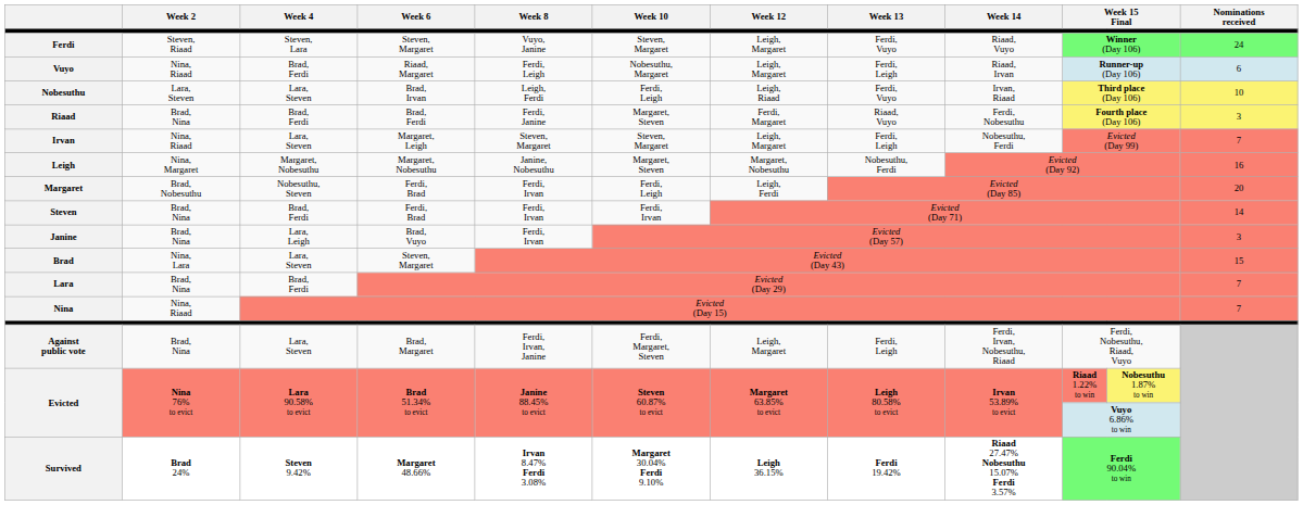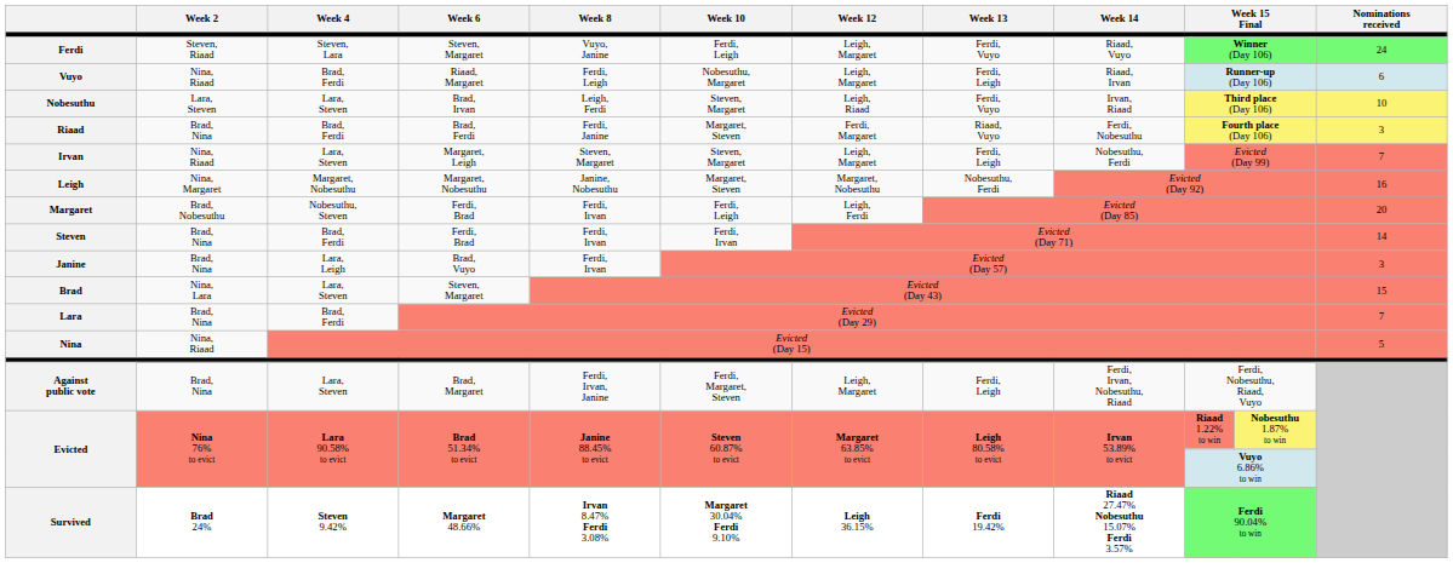 <table class="wikitable" style="text-align:center; width:100%; font-size:90%; line-height:15px;">
 <tr>
 <th style="width:9%"></th>
 <th style="width:9%">Week 2</th>
 <th style="width:9%">Week 4</th>
 <th style="width:9%">Week 6</th>
 <th style="width:9%">Week 8</th>
 <th style="width:9%">Week 10</th>
 <th style="width:9%">Week 12</th>
 <th style="width:9%">Week 13</th>
 <th style="width:9%">Week 14</th>
 <th style="width:9%" colspan="2">Week 15<br>Final</th>
 <th style="width:9%">Nominations<br>received</th>
 </tr>
 <tr>
 <th style="background:#000" colspan="12"></th>
 </tr>
 <tr>
 <th>Ferdi</th>
 <td>Steven,<br>Riaad</td>
 <td>Steven,<br>Lara</td>
 <td>Steven,<br>Margaret</td>
 <td>Vuyo,<br>Janine</td>
-<td>Steven,<br>Margaret</td>
+<td>Ferdi,<br>Leigh</td>
 <td>Leigh,<br>Margaret</td>
 <td>Ferdi,<br>Vuyo</td>
 <td>Riaad,<br>Vuyo</td>
 <td style="background:#73FB76" colspan="2"><strong>Winner</strong><br>(Day 106)</td>
 <td style="background:#73FB76">24</td>
 </tr>
 <tr>
 <th>Vuyo</th>
 <td>Nina,<br>Riaad</td>
 <td>Brad,<br>Ferdi</td>
 <td>Riaad,<br>Margaret</td>
 <td>Ferdi,<br>Leigh</td>
 <td>Nobesuthu,<br>Margaret</td>
 <td>Leigh,<br>Margaret</td>
 <td>Ferdi,<br>Leigh</td>
 <td>Riaad,<br>Irvan</td>
 <td style="background:#D1E8EF" colspan="2"><strong>Runner-up</strong><br>(Day 106)</td>
 <td style="background:#D1E8EF">6</td>
 </tr>
 <tr>
 <th>Nobesuthu</th>
 <td>Lara,<br>Steven</td>
 <td>Lara,<br>Steven</td>
 <td>Brad,<br>Irvan</td>
 <td>Leigh,<br>Ferdi</td>
-<td>Ferdi,<br>Leigh</td>
+<td>Steven,<br>Margaret</td>
 <td>Leigh,<br>Riaad</td>
 <td>Ferdi,<br>Vuyo</td>
 <td>Irvan,<br>Riaad</td>
 <td style="background:#FBF373" colspan="2"><strong>Third place</strong><br>(Day 106)</td>
 <td style="background:#FBF373">10</td>
 </tr>
 <tr>
 <th>Riaad</th>
 <td>Brad,<br>Nina</td>
 <td>Brad,<br>Ferdi</td>
 <td>Brad,<br>Ferdi</td>
 <td>Ferdi,<br>Janine</td>
 <td>Margaret,<br>Steven</td>
 <td>Ferdi,<br>Margaret</td>
 <td>Riaad,<br>Vuyo</td>
 <td>Ferdi,<br>Nobesuthu</td>
 <td style="background:#FBF373" colspan="2"><strong>Fourth place</strong><br>(Day 106)</td>
 <td style="background:#FBF373">3</td>
 </tr>
 <tr>
 <th>Irvan</th>
 <td>Nina,<br>Riaad</td>
 <td>Lara,<br>Steven</td>
 <td>Margaret,<br>Leigh</td>
 <td>Steven,<br>Margaret</td>
 <td>Steven,<br>Margaret</td>
 <td>Leigh,<br>Margaret</td>
 <td>Ferdi,<br>Leigh</td>
 <td>Nobesuthu,<br>Ferdi</td>
 <td style="background:#FA8072" colspan="2"><em>Evicted</em><br>(Day 99)</td>
 <td style="background:#FA8072">7</td>
 </tr>
 <tr>
 <th>Leigh</th>
 <td>Nina,<br>Margaret</td>
 <td>Margaret,<br>Nobesuthu</td>
 <td>Margaret,<br>Nobesuthu</td>
 <td>Janine,<br>Nobesuthu</td>
 <td>Margaret,<br>Steven</td>
 <td>Margaret,<br>Nobesuthu</td>
 <td>Nobesuthu,<br>Ferdi</td>
 <td style="background:#FA8072" colspan="3"><em>Evicted</em><br>(Day 92)</td>
 <td style="background:#FA8072">16</td>
 </tr>
 <tr>
 <th>Margaret</th>
 <td>Brad,<br>Nobesuthu</td>
 <td>Nobesuthu,<br>Steven</td>
 <td>Ferdi,<br>Brad</td>
 <td>Ferdi,<br>Irvan</td>
 <td>Ferdi,<br>Leigh</td>
 <td>Leigh,<br>Ferdi</td>
 <td style="background:#FA8072" colspan="4"><em>Evicted</em><br>(Day 85)</td>
 <td style="background:#FA8072">20</td>
 </tr>
 <tr>
 <th>Steven</th>
 <td>Brad,<br>Nina</td>
 <td>Brad,<br>Ferdi</td>
 <td>Ferdi,<br>Brad</td>
 <td>Ferdi,<br>Irvan</td>
 <td>Ferdi,<br>Irvan</td>
 <td style="background:#FA8072" colspan="5"><em>Evicted</em><br>(Day 71)</td>
 <td style="background:#FA8072">14</td>
 </tr>
 <tr>
 <th>Janine</th>
 <td>Brad,<br>Nina</td>
 <td>Lara,<br>Leigh</td>
 <td>Brad,<br>Vuyo</td>
 <td>Ferdi,<br>Irvan</td>
 <td style="background:#FA8072" colspan="6"><em>Evicted</em><br>(Day 57)</td>
 <td style="background:#FA8072">3</td>
 </tr>
 <tr>
 <th>Brad</th>
 <td>Nina,<br>Lara</td>
 <td>Lara,<br>Steven</td>
 <td>Steven,<br>Margaret</td>
 <td style="background:#FA8072" colspan="7"><em>Evicted</em><br>(Day 43)</td>
 <td style="background:#FA8072">15</td>
 </tr>
 <tr>
 <th>Lara</th>
 <td>Brad,<br>Nina</td>
 <td>Brad,<br>Ferdi</td>
 <td style="background:#FA8072" colspan="8"><em>Evicted</em><br>(Day 29)</td>
 <td style="background:#FA8072">7</td>
 </tr>
 <tr>
 <th>Nina</th>
 <td>Nina,<br>Riaad</td>
 <td style="background:#FA8072" colspan="9"><em>Evicted</em><br>(Day 15)</td>
-<td style="background:#FA8072">7</td>
+<td style="background:#FA8072">5</td>
 </tr>
 <tr>
 <th style="background:#000" colspan="12"></th>
 </tr>
 <tr>
 <th>Against<br>public vote</th>
 <td>Brad,<br>Nina</td>
 <td>Lara,<br>Steven</td>
 <td>Brad,<br>Margaret</td>
 <td>Ferdi,<br>Irvan,<br>Janine</td>
 <td>Ferdi,<br>Margaret,<br>Steven</td>
 <td>Leigh,<br>Margaret</td>
 <td>Ferdi,<br>Leigh</td>
 <td>Ferdi,<br>Irvan,<br>Nobesuthu,<br>Riaad</td>
 <td colspan="2">Ferdi,<br>Nobesuthu,<br>Riaad,<br>Vuyo</td>
 <td style="background:#ccc" rowspan="4"></td>
 </tr>
 <tr>
 <th rowspan="2">Evicted</th>
 <td style="background:#FA8072" rowspan="2"><strong>Nina</strong><br>76%<br><small>to evict</small></td>
 <td style="background:#FA8072" rowspan="2"><strong>Lara</strong><br>90.58%<br><small>to evict</small></td>
 <td style="background:#FA8072" rowspan="2"><strong>Brad</strong><br>51.34%<br><small>to evict</small></td>
 <td style="background:#FA8072" rowspan="2"><strong>Janine</strong><br>88.45%<br><small>to evict</small></td>
 <td style="background:#FA8072" rowspan="2"><strong>Steven</strong><br>60.87%<br><small>to evict</small></td>
 <td style="background:#FA8072" rowspan="2"><strong>Margaret</strong><br>63.85%<br><small>to evict</small></td>
 <td style="background:#FA8072" rowspan="2"><strong>Leigh</strong><br>80.58%<br><small>to evict</small></td>
 <td style="background:#FA8072" rowspan="2"><strong>Irvan</strong><br>53.89%<br><small>to evict</small></td>
 <td style="background:#FA8072"><strong>Riaad</strong><br>1.22%<br><small>to win</small></td>
 <td style="background:#FBF373"><strong>Nobesuthu</strong><br>1.87%<br><small>to win</small></td>
 </tr>
 <tr>
 <td style="background:#D1E8EF" colspan="2"><strong>Vuyo</strong><br>6.86%<br><small>to win</small></td>
 </tr>
 <tr>
 <th>Survived</th>
 <td style="background:white"><strong>Brad</strong><br>24%</td>
 <td style="background:white"><strong>Steven</strong><br>9.42%</td>
 <td style="background:white"><strong>Margaret</strong><br>48.66%</td>
 <td style="background:white"><strong>Irvan</strong><br>8.47%<br><strong>Ferdi</strong><br>3.08%</td>
 <td style="background:white"><strong>Margaret</strong><br>30.04%<br><strong>Ferdi</strong><br>9.10%<br></td>
 <td style="background:white"><strong>Leigh</strong><br>36.15%</td>
 <td style="background:white"><strong>Ferdi</strong><br>19.42%</td>
 <td style="background:white"><strong>Riaad</strong><br>27.47%<br><strong>Nobesuthu</strong><br>15.07%<br><strong>Ferdi</strong><br>3.57%</td>
 <td style="background:#73FB76" colspan="2"><strong>Ferdi</strong><br>90.04%<br><small>to win</small></td>
 </tr>
 </table>
